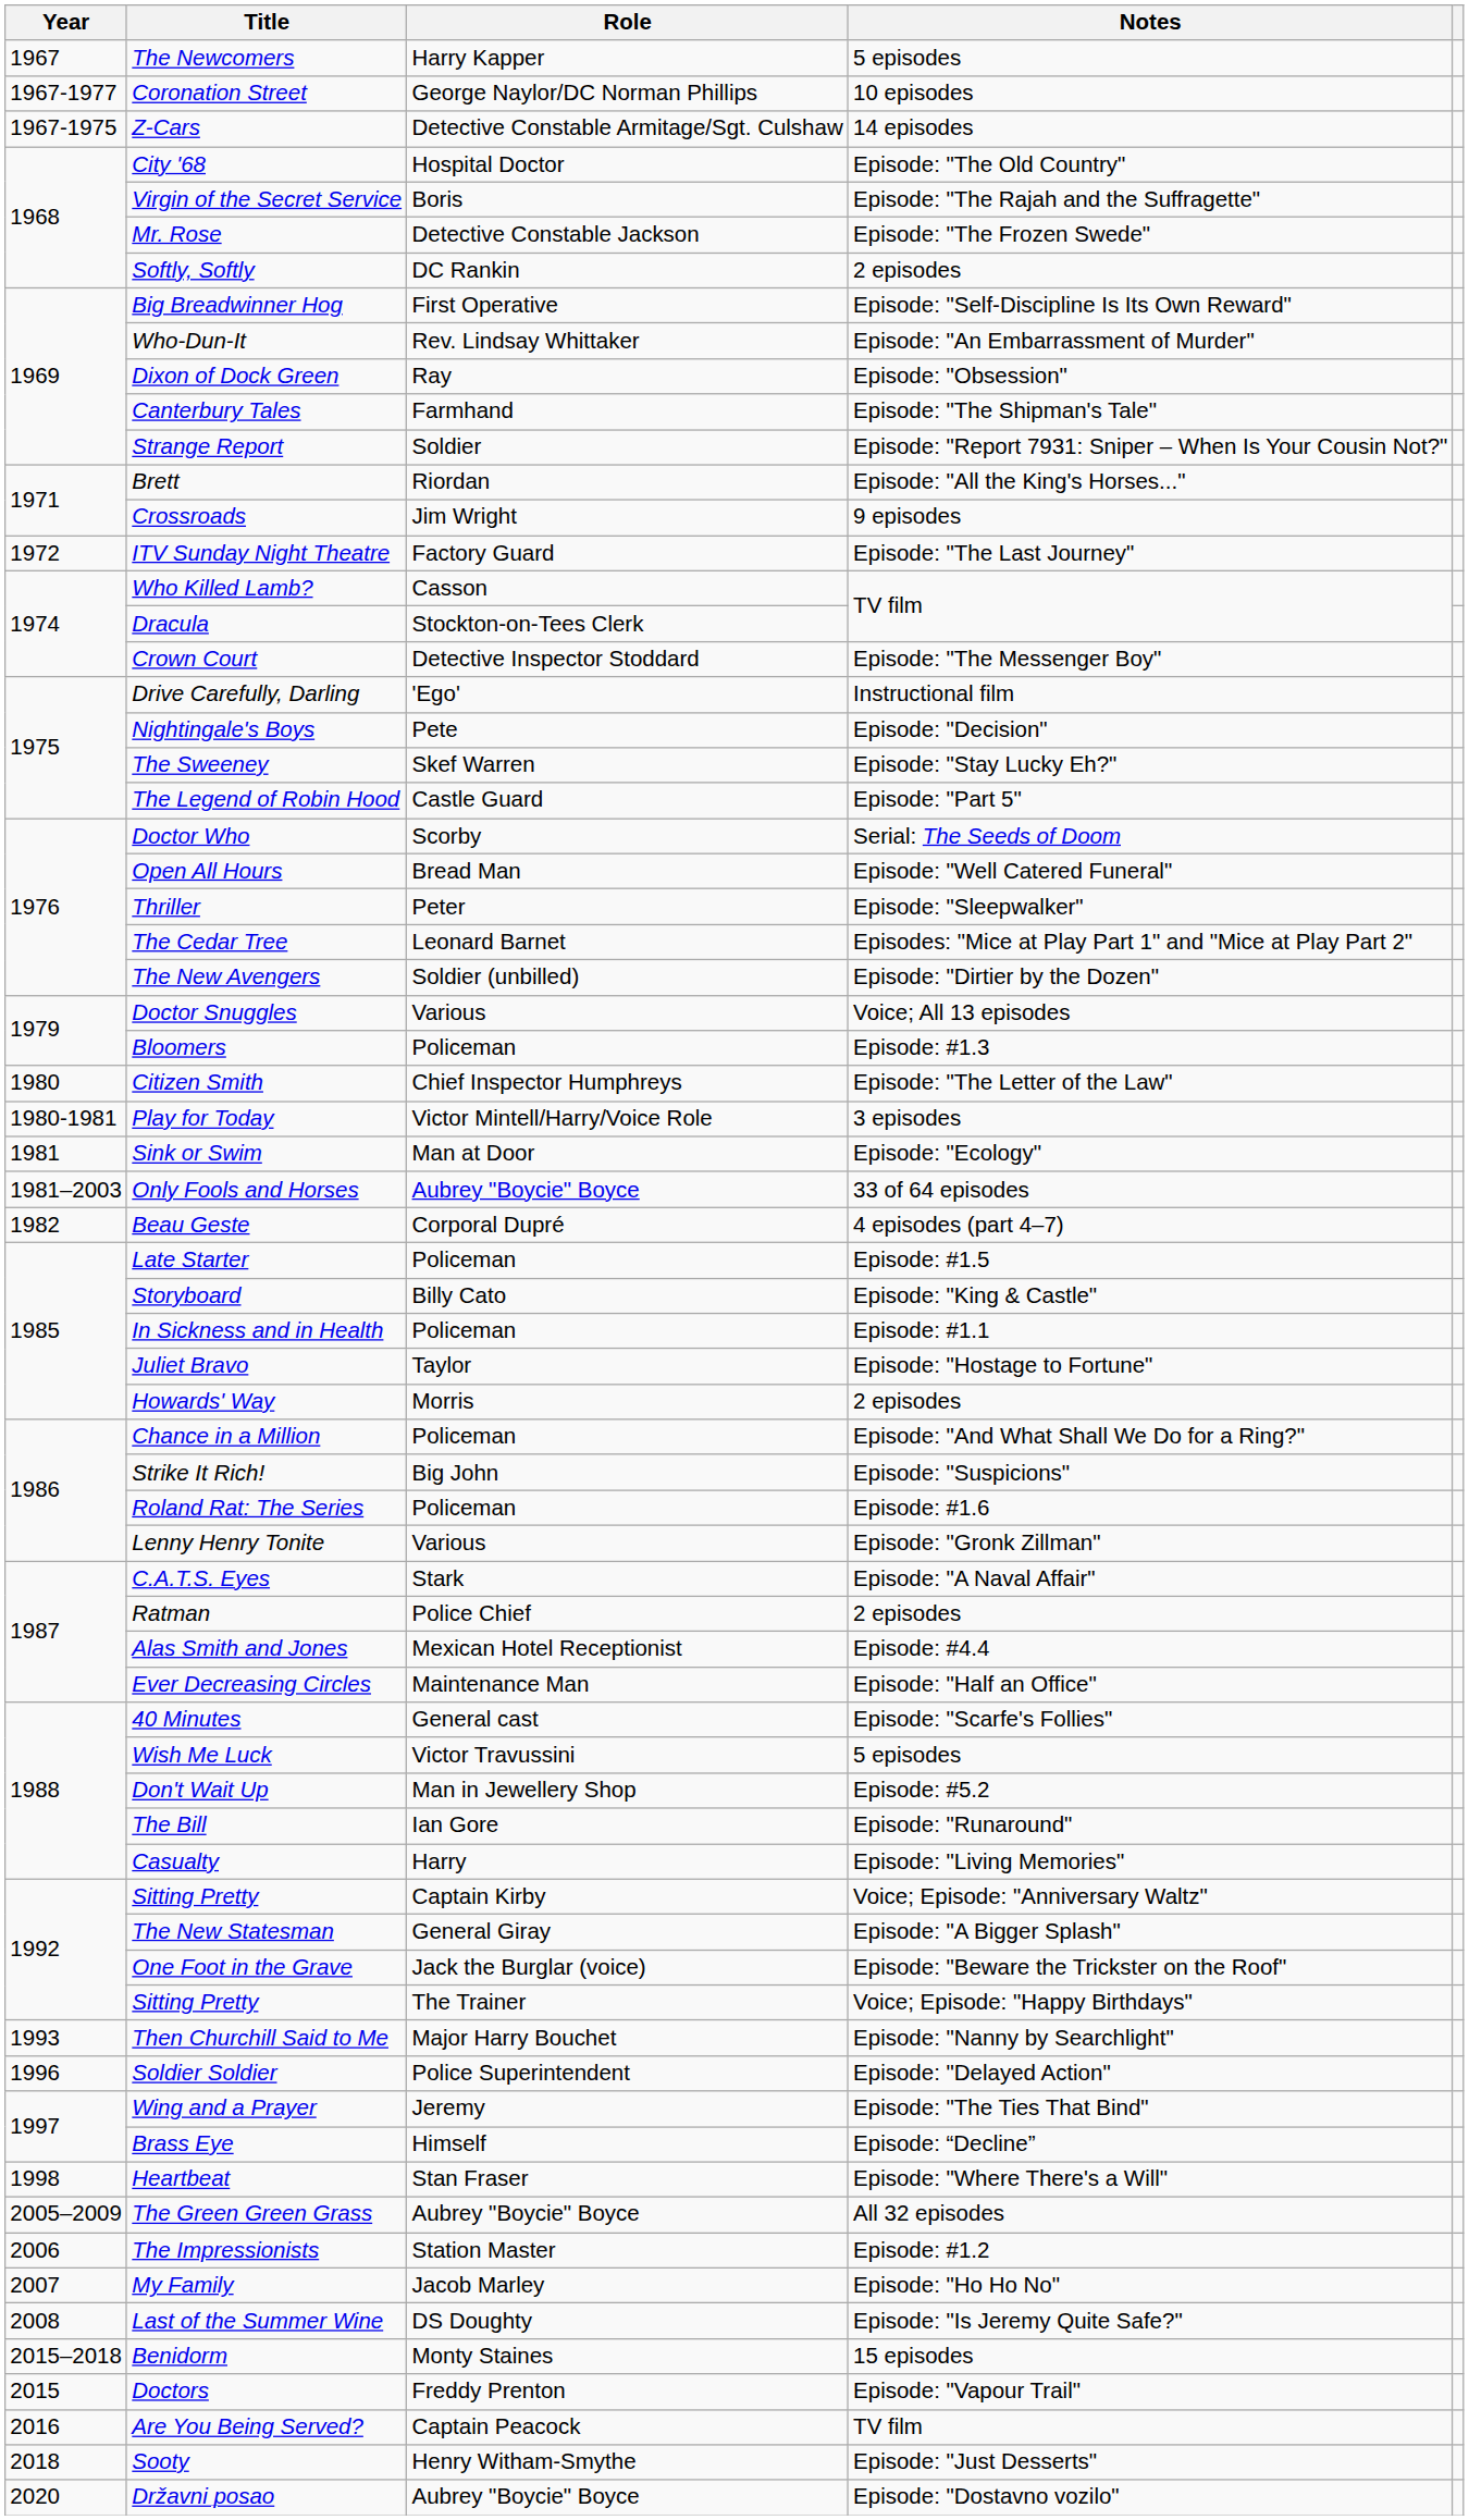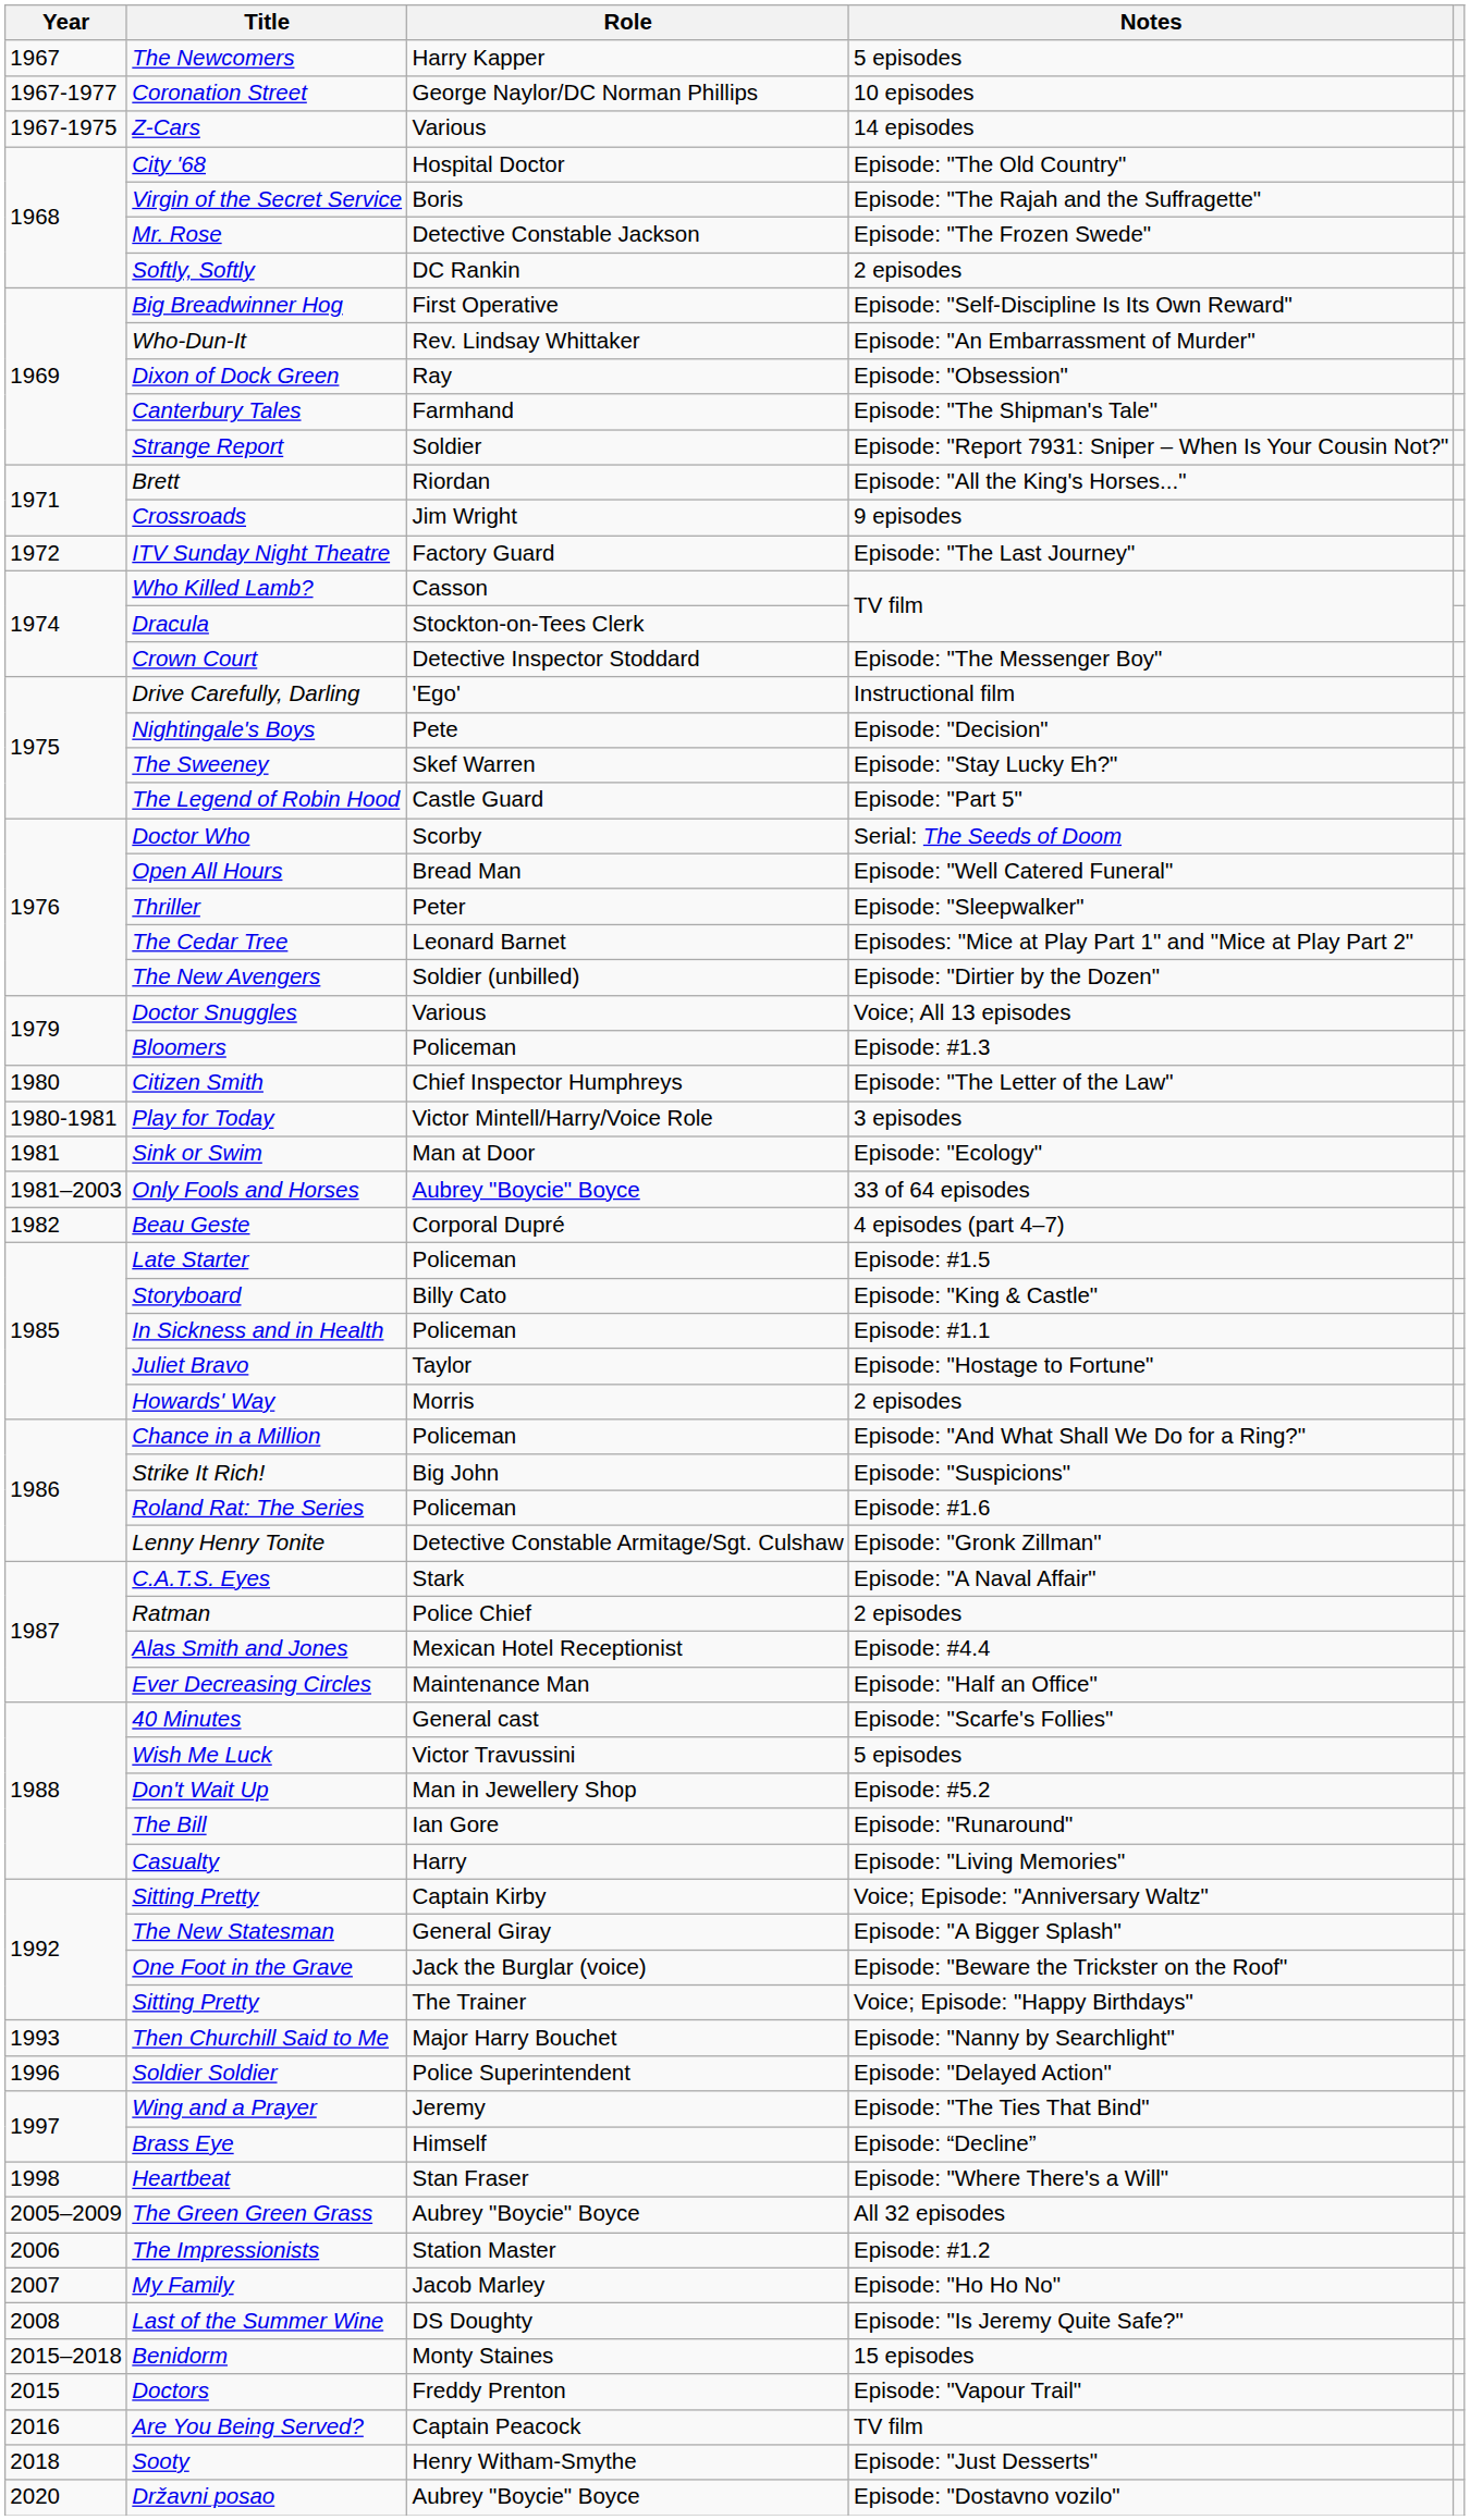 <table class="wikitable sortable">
 <tr>
 <th>Year</th>
 <th>Title</th>
 <th>Role</th>
 <th>Notes</th>
 <th class=unsortable></th>
 </tr>
 <tr>
 <td>1967</td>
 <td><em><a href='#'>The Newcomers</a></em></td>
 <td>Harry Kapper</td>
 <td>5 episodes</td>
 <td></td>
 </tr>
 <tr>
 <td>1967-1977</td>
 <td><em><a href='#'>Coronation Street</a></em></td>
 <td>George Naylor/DC Norman Phillips</td>
 <td>10 episodes</td>
 <td></td>
 </tr>
 <tr>
 <td>1967-1975</td>
 <td><em><a href='#'>Z-Cars</a></em></td>
-<td>Detective Constable Armitage/Sgt. Culshaw</td>
+<td>Various</td>
 <td>14 episodes</td>
 <td></td>
 </tr>
 <tr>
 <td rowspan="4">1968</td>
 <td><em><a href='#'>City '68</a></em></td>
 <td>Hospital Doctor</td>
 <td>Episode: "The Old Country"</td>
 <td></td>
 </tr>
 <tr>
 <td><em><a href='#'>Virgin of the Secret Service</a></em></td>
 <td>Boris</td>
 <td>Episode: "The Rajah and the Suffragette"</td>
 <td></td>
 </tr>
 <tr>
 <td><em><a href='#'>Mr. Rose</a></em></td>
 <td>Detective Constable Jackson</td>
 <td>Episode: "The Frozen Swede"</td>
 <td></td>
 </tr>
 <tr>
 <td><em><a href='#'>Softly, Softly</a></em></td>
 <td>DC Rankin</td>
 <td>2 episodes</td>
 <td></td>
 </tr>
 <tr>
 <td rowspan="5">1969</td>
 <td><em><a href='#'>Big Breadwinner Hog</a></em></td>
 <td>First Operative</td>
 <td>Episode: "Self-Discipline Is Its Own Reward"</td>
 <td><br></td>
 </tr>
 <tr>
 <td><em>Who-Dun-It</em></td>
 <td>Rev. Lindsay Whittaker</td>
 <td>Episode: "An Embarrassment of Murder"</td>
 <td></td>
 </tr>
 <tr>
 <td><em><a href='#'>Dixon of Dock Green</a></em></td>
 <td>Ray</td>
 <td>Episode: "Obsession"</td>
 <td></td>
 </tr>
 <tr>
 <td><em><a href='#'>Canterbury Tales</a></em></td>
 <td>Farmhand</td>
 <td>Episode: "The Shipman's Tale"</td>
 <td></td>
 </tr>
 <tr>
 <td><em><a href='#'>Strange Report</a></em></td>
 <td>Soldier</td>
 <td>Episode: "Report 7931: Sniper – When Is Your Cousin Not?"</td>
 <td><br></td>
 </tr>
 <tr>
 <td rowspan="2">1971</td>
 <td><em>Brett</em></td>
 <td>Riordan</td>
 <td>Episode: "All the King's Horses..."</td>
 <td></td>
 </tr>
 <tr>
 <td><em><a href='#'>Crossroads</a></em></td>
 <td>Jim Wright</td>
 <td>9 episodes</td>
 <td></td>
 </tr>
 <tr>
 <td>1972</td>
 <td><em><a href='#'>ITV Sunday Night Theatre</a></em></td>
 <td>Factory Guard</td>
 <td>Episode: "The Last Journey"</td>
 <td></td>
 </tr>
 <tr>
 <td rowspan="3">1974</td>
 <td><em><a href='#'>Who Killed Lamb?</a></em></td>
 <td>Casson</td>
 <td rowspan="2">TV film</td>
 <td></td>
 </tr>
 <tr>
 <td><em><a href='#'>Dracula</a></em></td>
 <td>Stockton-on-Tees Clerk</td>
 <td><br></td>
 </tr>
 <tr>
 <td><em><a href='#'>Crown Court</a></em></td>
 <td>Detective Inspector Stoddard</td>
 <td>Episode: "The Messenger Boy"</td>
 <td></td>
 </tr>
 <tr>
 <td rowspan="4">1975</td>
 <td><em>Drive Carefully, Darling</em></td>
 <td>'Ego'</td>
 <td>Instructional film</td>
 <td></td>
 </tr>
 <tr>
 <td><em><a href='#'>Nightingale's Boys</a></em></td>
 <td>Pete</td>
 <td>Episode: "Decision"</td>
 <td></td>
 </tr>
 <tr>
 <td><em><a href='#'>The Sweeney</a></em></td>
 <td>Skef Warren</td>
 <td>Episode: "Stay Lucky Eh?"</td>
 <td></td>
 </tr>
 <tr>
 <td><em><a href='#'>The Legend of Robin Hood</a></em></td>
 <td>Castle Guard</td>
 <td>Episode: "Part 5"</td>
 <td></td>
 </tr>
 <tr>
 <td rowspan="5">1976</td>
 <td><em><a href='#'>Doctor Who</a></em></td>
 <td>Scorby</td>
 <td>Serial: <em><a href='#'>The Seeds of Doom</a></em></td>
 <td></td>
 </tr>
 <tr>
 <td><em><a href='#'>Open All Hours</a></em></td>
 <td>Bread Man</td>
 <td>Episode: "Well Catered Funeral"</td>
 <td></td>
 </tr>
 <tr>
 <td><em><a href='#'>Thriller</a></em></td>
 <td>Peter</td>
 <td>Episode: "Sleepwalker"</td>
 <td></td>
 </tr>
 <tr>
 <td><em><a href='#'>The Cedar Tree</a></em></td>
 <td>Leonard Barnet</td>
 <td>Episodes: "Mice at Play  Part 1" and "Mice at Play  Part 2"</td>
 <td></td>
 </tr>
 <tr>
 <td><em><a href='#'>The New Avengers</a></em></td>
 <td>Soldier (unbilled)</td>
 <td>Episode: "Dirtier by the Dozen"</td>
 <td><br></td>
 </tr>
 <tr>
 <td rowspan="2">1979</td>
 <td><em><a href='#'>Doctor Snuggles</a></em></td>
 <td>Various</td>
 <td>Voice; All 13 episodes</td>
 <td></td>
 </tr>
 <tr>
 <td><em><a href='#'>Bloomers</a></em></td>
 <td>Policeman</td>
 <td>Episode: #1.3</td>
 <td></td>
 </tr>
 <tr>
 <td>1980</td>
 <td><em><a href='#'>Citizen Smith</a></em></td>
 <td>Chief Inspector Humphreys</td>
 <td>Episode: "The Letter of the Law"</td>
 <td></td>
 </tr>
 <tr>
 <td>1980-1981</td>
 <td><em><a href='#'>Play for Today</a></em></td>
 <td>Victor Mintell/Harry/Voice Role</td>
 <td>3 episodes</td>
 <td></td>
 </tr>
 <tr>
 <td>1981</td>
 <td><em><a href='#'>Sink or Swim</a></em></td>
 <td>Man at Door</td>
 <td>Episode: "Ecology"</td>
 <td></td>
 </tr>
 <tr>
 <td>1981–2003</td>
 <td><em><a href='#'>Only Fools and Horses</a></em></td>
 <td><a href='#'>Aubrey "Boycie" Boyce</a></td>
 <td>33 of 64 episodes</td>
 <td></td>
 </tr>
 <tr>
 <td>1982</td>
 <td><em><a href='#'>Beau Geste</a></em></td>
 <td>Corporal Dupré</td>
 <td>4 episodes (part 4–7)</td>
 <td><br></td>
 </tr>
 <tr>
 <td rowspan="5">1985</td>
 <td><em><a href='#'>Late Starter</a></em></td>
 <td>Policeman</td>
 <td>Episode: #1.5</td>
 <td></td>
 </tr>
 <tr>
 <td><em><a href='#'>Storyboard</a></em></td>
 <td>Billy Cato</td>
 <td>Episode: "King & Castle"</td>
 <td></td>
 </tr>
 <tr>
 <td><em><a href='#'>In Sickness and in Health</a></em></td>
 <td>Policeman</td>
 <td>Episode: #1.1</td>
 <td></td>
 </tr>
 <tr>
 <td><em><a href='#'>Juliet Bravo</a></em></td>
 <td>Taylor</td>
 <td>Episode: "Hostage to Fortune"</td>
 <td></td>
 </tr>
 <tr>
 <td><em><a href='#'>Howards' Way</a></em></td>
 <td>Morris</td>
 <td>2 episodes</td>
 <td></td>
 </tr>
 <tr>
 <td rowspan="4">1986</td>
 <td><em><a href='#'>Chance in a Million</a></em></td>
 <td>Policeman</td>
 <td>Episode: "And What Shall We Do for a Ring?"</td>
 <td></td>
 </tr>
 <tr>
 <td><em>Strike It Rich!</em></td>
 <td>Big John</td>
 <td>Episode: "Suspicions"</td>
 <td></td>
 </tr>
 <tr>
 <td><em><a href='#'>Roland Rat: The Series</a></em></td>
 <td>Policeman</td>
 <td>Episode: #1.6</td>
 <td></td>
 </tr>
 <tr>
 <td><em>Lenny Henry Tonite</em></td>
-<td>Various</td>
+<td>Detective Constable Armitage/Sgt. Culshaw</td>
 <td>Episode: "Gronk Zillman"</td>
 <td></td>
 </tr>
 <tr>
 <td rowspan="4">1987</td>
 <td><em><a href='#'>C.A.T.S. Eyes</a></em></td>
 <td>Stark</td>
 <td>Episode: "A Naval Affair"</td>
 <td></td>
 </tr>
 <tr>
 <td><em>Ratman</em></td>
 <td>Police Chief</td>
 <td>2 episodes</td>
 <td></td>
 </tr>
 <tr>
 <td><em><a href='#'>Alas Smith and Jones</a></em></td>
 <td>Mexican Hotel Receptionist</td>
 <td>Episode: #4.4</td>
 <td></td>
 </tr>
 <tr>
 <td><em><a href='#'>Ever Decreasing Circles</a></em></td>
 <td>Maintenance Man</td>
 <td>Episode: "Half an Office"</td>
 <td></td>
 </tr>
 <tr>
 <td rowspan="5">1988</td>
 <td><em><a href='#'>40 Minutes</a></em></td>
 <td>General cast</td>
 <td>Episode: "Scarfe's Follies"</td>
 <td></td>
 </tr>
 <tr>
 <td><em><a href='#'>Wish Me Luck</a></em></td>
 <td>Victor Travussini</td>
 <td>5 episodes</td>
 <td></td>
 </tr>
 <tr>
 <td><em><a href='#'>Don't Wait Up</a></em></td>
 <td>Man in Jewellery Shop</td>
 <td>Episode: #5.2</td>
 <td></td>
 </tr>
 <tr>
 <td><em><a href='#'>The Bill</a></em></td>
 <td>Ian Gore</td>
 <td>Episode: "Runaround"</td>
 <td></td>
 </tr>
 <tr>
 <td><em><a href='#'>Casualty</a></em></td>
 <td>Harry</td>
 <td>Episode: "Living Memories"</td>
 <td></td>
 </tr>
 <tr>
 <td rowspan="4">1992</td>
 <td><em><a href='#'>Sitting Pretty</a></em></td>
 <td>Captain Kirby</td>
 <td>Voice; Episode: "Anniversary Waltz"</td>
 <td></td>
 </tr>
 <tr>
 <td><em><a href='#'>The New Statesman</a></em></td>
 <td>General Giray</td>
 <td>Episode: "A Bigger Splash"</td>
 <td></td>
 </tr>
 <tr>
 <td><em><a href='#'>One Foot in the Grave</a></em></td>
 <td>Jack the Burglar (voice)</td>
 <td>Episode: "Beware the Trickster on the Roof"</td>
 <td></td>
 </tr>
 <tr>
 <td><em><a href='#'>Sitting Pretty</a></em></td>
 <td>The Trainer</td>
 <td>Voice; Episode: "Happy Birthdays"</td>
 <td></td>
 </tr>
 <tr>
 <td>1993</td>
 <td><em><a href='#'>Then Churchill Said to Me</a></em></td>
 <td>Major Harry Bouchet</td>
 <td>Episode: "Nanny by Searchlight"</td>
 <td><br></td>
 </tr>
 <tr>
 <td>1996</td>
 <td><em><a href='#'>Soldier Soldier</a></em></td>
 <td>Police Superintendent</td>
 <td>Episode: "Delayed Action"</td>
 <td></td>
 </tr>
 <tr>
 <td rowspan="2">1997</td>
 <td><em><a href='#'>Wing and a Prayer</a></em></td>
 <td>Jeremy</td>
 <td>Episode: "The Ties That Bind"</td>
 <td></td>
 </tr>
 <tr>
 <td><a href='#'><em>Brass Eye</em></a></td>
 <td>Himself</td>
 <td>Episode: “Decline”</td>
 <td></td>
 </tr>
 <tr>
 <td>1998</td>
 <td><em><a href='#'>Heartbeat</a></em></td>
 <td>Stan Fraser</td>
 <td>Episode: "Where There's a Will"</td>
 <td><br></td>
 </tr>
 <tr>
 <td>2005–2009</td>
 <td><em><a href='#'>The Green Green Grass</a></em></td>
 <td>Aubrey "Boycie" Boyce</td>
 <td>All 32 episodes</td>
 <td></td>
 </tr>
 <tr>
 <td>2006</td>
 <td><em><a href='#'>The Impressionists</a></em></td>
 <td>Station Master</td>
 <td>Episode: #1.2</td>
 <td></td>
 </tr>
 <tr>
 <td>2007</td>
 <td><em><a href='#'>My Family</a></em></td>
 <td>Jacob Marley</td>
 <td>Episode: "Ho Ho No"</td>
 <td></td>
 </tr>
 <tr>
 <td>2008</td>
 <td><em><a href='#'>Last of the Summer Wine</a></em></td>
 <td>DS Doughty</td>
 <td>Episode: "Is Jeremy Quite Safe?"</td>
 <td></td>
 </tr>
 <tr>
 <td>2015–2018</td>
 <td><em><a href='#'>Benidorm</a></em></td>
 <td>Monty Staines</td>
 <td>15 episodes</td>
 <td></td>
 </tr>
 <tr>
 <td>2015</td>
 <td><em><a href='#'>Doctors</a></em></td>
 <td>Freddy Prenton</td>
 <td>Episode: "Vapour Trail"</td>
 <td></td>
 </tr>
 <tr>
 <td>2016</td>
 <td><em><a href='#'>Are You Being Served?</a></em></td>
 <td>Captain Peacock</td>
 <td>TV film</td>
 <td></td>
 </tr>
 <tr>
 <td>2018</td>
 <td><em><a href='#'>Sooty</a></em></td>
 <td>Henry Witham-Smythe</td>
 <td>Episode: "Just Desserts"</td>
 <td></td>
 </tr>
 <tr>
 <td>2020</td>
 <td><em><a href='#'>Državni posao</a></em></td>
 <td>Aubrey "Boycie" Boyce</td>
 <td>Episode: "Dostavno vozilo"</td>
 <td></td>
 </tr>
 </table>
